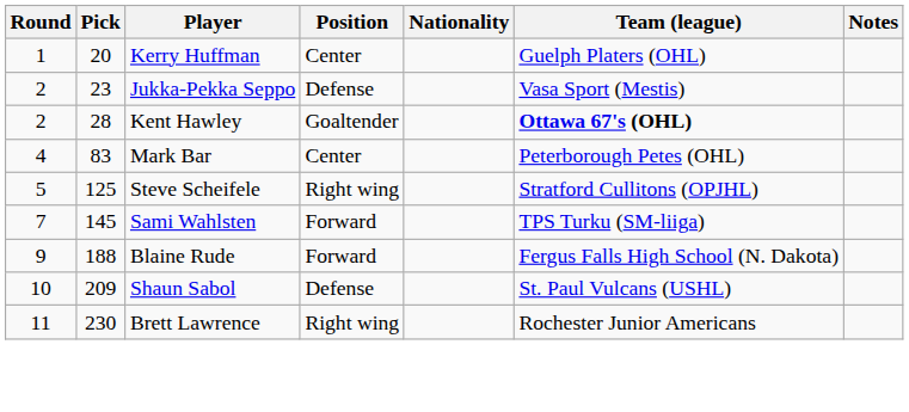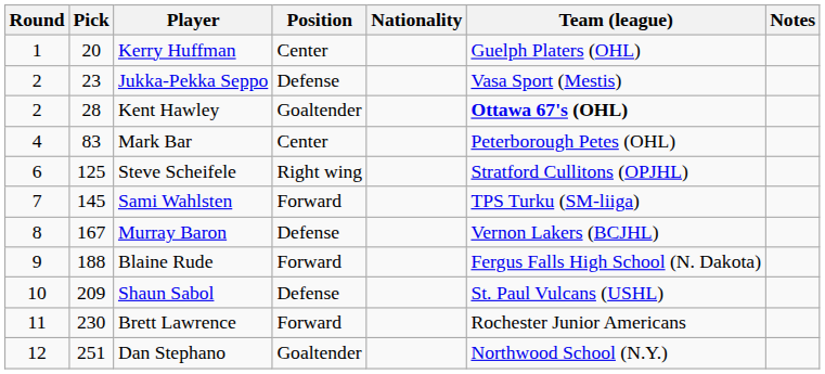 <table class="wikitable">
 <tr>
 <th>Round</th>
 <th>Pick</th>
 <th>Player</th>
 <th>Position</th>
 <th>Nationality</th>
 <th>Team (league)</th>
 <th>Notes</th>
 </tr>
 <tr>
 <td style="text-align:center">1</td>
 <td style="text-align:center">20</td>
 <td><a href='#'>Kerry Huffman</a></td>
 <td>Center</td>
 <td></td>
 <td><a href='#'>Guelph Platers</a> (<a href='#'>OHL</a>)</td>
 <td></td>
 </tr>
 <tr>
 <td style="text-align:center">2</td>
 <td style="text-align:center">23</td>
 <td><a href='#'>Jukka-Pekka Seppo</a></td>
 <td>Defense</td>
 <td></td>
 <td><a href='#'>Vasa Sport</a> (<a href='#'>Mestis</a>)</td>
 <td></td>
 </tr>
 <tr>
 <td style="text-align:center">2</td>
 <td style="text-align:center">28</td>
 <td>Kent Hawley</td>
 <td>Goaltender</td>
 <td></td>
 <td><strong><a href='#'>Ottawa 67's</a> (OHL)</strong></td>
 <td></td>
 </tr>
 <tr>
 <td style="text-align:center">4</td>
 <td style="text-align:center">83</td>
 <td>Mark Bar</td>
 <td>Center</td>
 <td></td>
 <td><a href='#'>Peterborough Petes</a> (OHL)</td>
 <td></td>
 </tr>
 <tr>
-<td style="text-align:center">5</td>
+<td style="text-align:center">6</td>
 <td style="text-align:center">125</td>
 <td>Steve Scheifele</td>
 <td>Right wing</td>
 <td></td>
 <td><a href='#'>Stratford Cullitons</a> (<a href='#'>OPJHL</a>)</td>
 <td></td>
 </tr>
 <tr>
 <td style="text-align:center">7</td>
 <td style="text-align:center">145</td>
 <td><a href='#'>Sami Wahlsten</a></td>
 <td>Forward</td>
 <td></td>
 <td><a href='#'>TPS Turku</a> (<a href='#'>SM-liiga</a>)</td>
+<td></td>
+</tr>
+<tr>
+<td style="text-align:center">8</td>
+<td style="text-align:center">167</td>
+<td><a href='#'>Murray Baron</a></td>
+<td>Defense</td>
+<td></td>
+<td><a href='#'>Vernon Lakers</a> (<a href='#'>BCJHL</a>)</td>
 <td></td>
 </tr>
 <tr>
 <td style="text-align:center">9</td>
 <td style="text-align:center">188</td>
 <td>Blaine Rude</td>
 <td>Forward</td>
 <td></td>
 <td><a href='#'>Fergus Falls High School</a> (N. Dakota)</td>
 <td></td>
 </tr>
 <tr>
 <td style="text-align:center">10</td>
 <td style="text-align:center">209</td>
 <td><a href='#'>Shaun Sabol</a></td>
 <td>Defense</td>
 <td></td>
 <td><a href='#'>St. Paul Vulcans</a> (<a href='#'>USHL</a>)</td>
 <td></td>
 </tr>
 <tr>
 <td style="text-align:center">11</td>
 <td style="text-align:center">230</td>
 <td>Brett Lawrence</td>
-<td>Right wing</td>
+<td>Forward</td>
 <td></td>
 <td>Rochester Junior Americans</td>
 <td></td>
 </tr>
+<tr>
+<td style="text-align:center">12</td>
+<td style="text-align:center">251</td>
+<td>Dan Stephano</td>
+<td>Goaltender</td>
+<td></td>
+<td><a href='#'>Northwood School</a> (N.Y.)</td>
+<td></td>
+</tr>
 </table>
